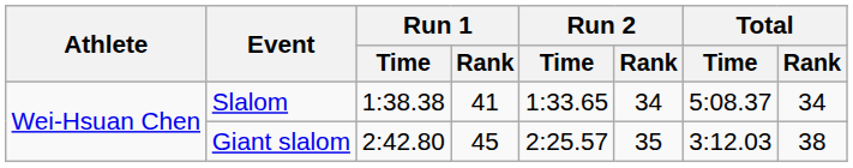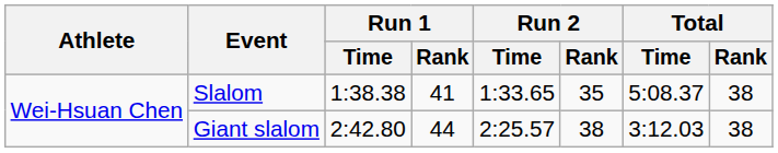 <table class="wikitable" style="font-size:90%">
 <tr>
 <th rowspan=2>Athlete</th>
 <th rowspan=2>Event</th>
 <th colspan=2>Run 1</th>
 <th colspan=2>Run 2</th>
 <th colspan=2>Total</th>
 </tr>
 <tr style="font-size:95%">
 <th>Time</th>
 <th>Rank</th>
 <th>Time</th>
 <th>Rank</th>
 <th>Time</th>
 <th>Rank</th>
 </tr>
 <tr align=center>
 <td align="left" rowspan="2"><a href='#'>Wei-Hsuan Chen</a></td>
 <td align="left"><a href='#'>Slalom</a></td>
 <td>1:38.38</td>
 <td>41</td>
 <td>1:33.65</td>
-<td>34</td>
+<td>35</td>
 <td>5:08.37</td>
-<td>34</td>
+<td>38</td>
 </tr>
 <tr align=center>
 <td align="left"><a href='#'>Giant slalom</a></td>
 <td>2:42.80</td>
-<td>45</td>
+<td>44</td>
 <td>2:25.57</td>
-<td>35</td>
+<td>38</td>
 <td>3:12.03</td>
 <td>38</td>
 </tr>
 </table>
